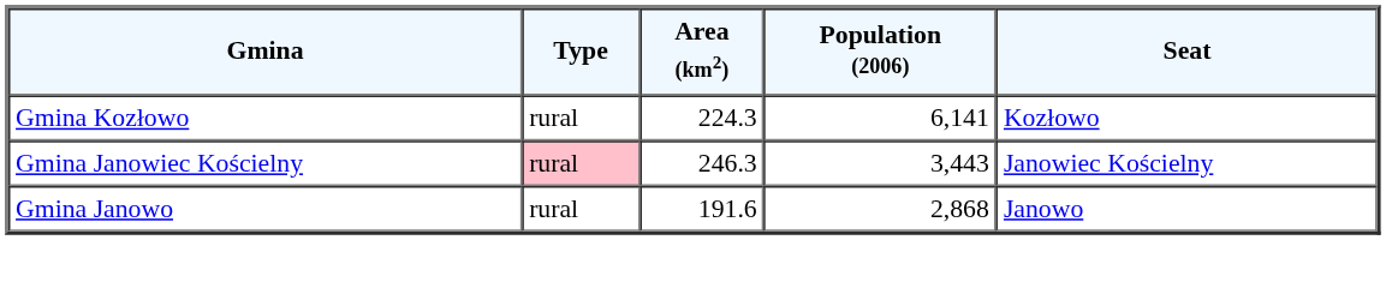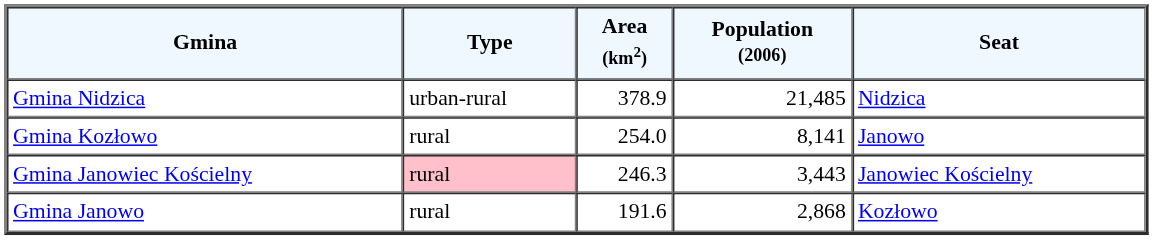 <table width="60%" border="2" cellpadding="3" cellspacing="0" style="font-size:90%;line-height:120%;">
 <tr bgcolor="F0F8FF">
 <td style="text-align:center;"><strong>Gmina</strong></td>
 <td style="text-align:center;"><strong>Type</strong></td>
 <td style="text-align:center;"><strong>Area<br><small>(km<sup>2</sup>)</small></strong></td>
 <td style="text-align:center;"><strong>Population<br><small>(2006)</small></strong></td>
 <td style="text-align:center;"><strong>Seat</strong></td>
 </tr>
 <tr>
+<td><a href='#'>Gmina Nidzica</a></td>
+<td>urban-rural</td>
+<td style="text-align:right;">378.9</td>
+<td style="text-align:right;">21,485</td>
+<td><a href='#'>Nidzica</a></td>
+</tr>
+<tr>
 <td><a href='#'>Gmina Kozłowo</a></td>
 <td>rural</td>
-<td style="text-align:right;">224.3</td>
-<td style="text-align:right;">6,141</td>
-<td><a href='#'>Kozłowo</a></td>
+<td style="text-align:right;">254.0</td>
+<td style="text-align:right;">8,141</td>
+<td><a href='#'>Janowo</a></td>
 </tr>
 <tr>
 <td><a href='#'>Gmina Janowiec Kościelny</a></td>
 <td style="background: pink;">rural</td>
 <td style="text-align:right;">246.3</td>
 <td style="text-align:right;">3,443</td>
 <td><a href='#'>Janowiec Kościelny</a></td>
 </tr>
 <tr>
 <td><a href='#'>Gmina Janowo</a></td>
 <td>rural</td>
 <td style="text-align:right;">191.6</td>
 <td style="text-align:right;">2,868</td>
-<td><a href='#'>Janowo</a></td>
+<td><a href='#'>Kozłowo</a></td>
 </tr>
 <tr>
 </tr>
 </table>
